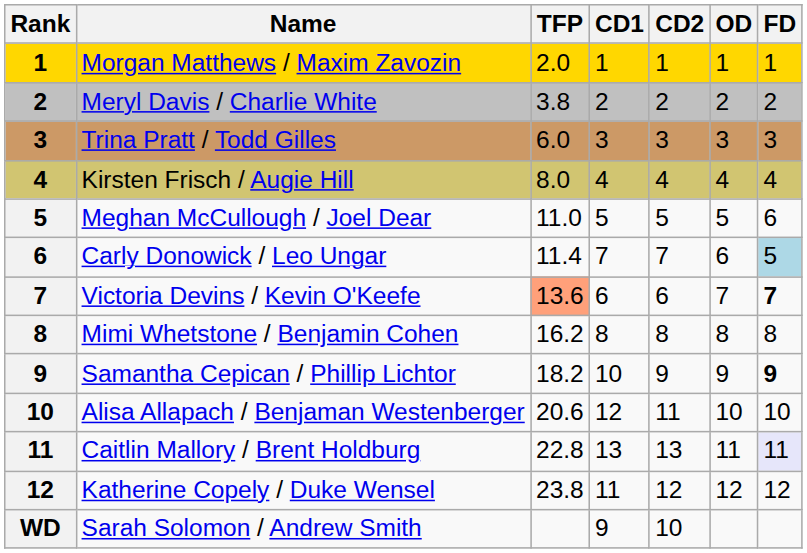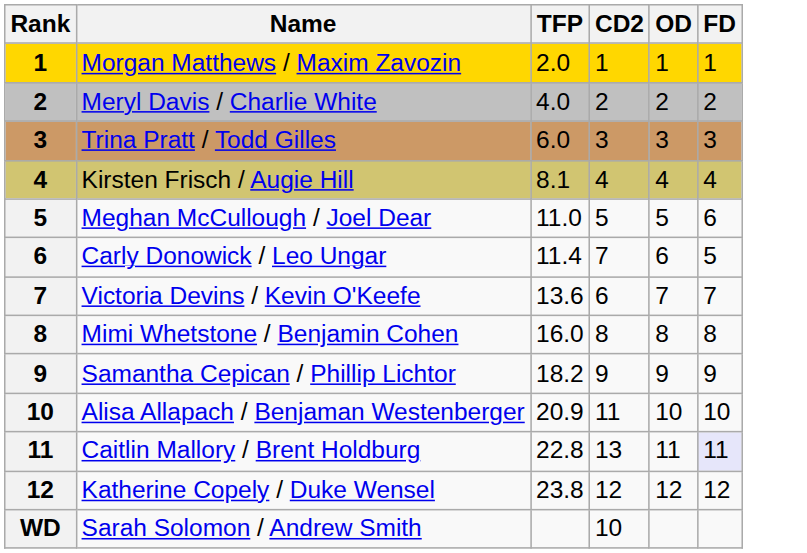 <table class="wikitable">
 <tr>
 <th>Rank</th>
 <th>Name</th>
 <th>TFP</th>
-<th>CD1</th>
 <th>CD2</th>
 <th>OD</th>
 <th>FD</th>
 </tr>
 <tr bgcolor="gold">
 <td align="center"><strong>1</strong></td>
 <td><a href='#'>Morgan Matthews</a> / <a href='#'>Maxim Zavozin</a></td>
 <td>2.0</td>
 <td>1</td>
 <td>1</td>
 <td>1</td>
-<td>1</td>
 </tr>
 <tr bgcolor="silver">
 <td align="center"><strong>2</strong></td>
 <td><a href='#'>Meryl Davis</a> / <a href='#'>Charlie White</a></td>
-<td>3.8</td>
-<td>2</td>
+<td>4.0</td>
 <td>2</td>
 <td>2</td>
 <td>2</td>
 </tr>
 <tr bgcolor="cc9966">
 <td align="center"><strong>3</strong></td>
 <td><a href='#'>Trina Pratt</a> / <a href='#'>Todd Gilles</a></td>
 <td>6.0</td>
 <td>3</td>
 <td>3</td>
 <td>3</td>
-<td>3</td>
 </tr>
 <tr bgcolor="#d1c571">
 <td align="center"><strong>4</strong></td>
 <td>Kirsten Frisch / <a href='#'>Augie Hill</a></td>
-<td>8.0</td>
-<td>4</td>
+<td>8.1</td>
 <td>4</td>
 <td>4</td>
 <td>4</td>
 </tr>
 <tr>
 <th>5</th>
 <td><a href='#'>Meghan McCullough</a> / <a href='#'>Joel Dear</a></td>
 <td>11.0</td>
 <td>5</td>
 <td>5</td>
-<td>5</td>
 <td>6</td>
 </tr>
 <tr>
 <th>6</th>
 <td><a href='#'>Carly Donowick</a> / <a href='#'>Leo Ungar</a></td>
 <td>11.4</td>
 <td>7</td>
-<td>7</td>
 <td>6</td>
-<td style="background: lightblue;">5</td>
+<td>5</td>
 </tr>
 <tr>
 <th>7</th>
 <td><a href='#'>Victoria Devins</a> / <a href='#'>Kevin O'Keefe</a></td>
-<td style="background: lightsalmon;">13.6</td>
-<td>6</td>
+<td>13.6</td>
 <td>6</td>
 <td>7</td>
-<td><strong>7</strong></td>
+<td>7</td>
 </tr>
 <tr>
 <th>8</th>
 <td><a href='#'>Mimi Whetstone</a> / <a href='#'>Benjamin Cohen</a></td>
-<td>16.2</td>
-<td>8</td>
+<td>16.0</td>
 <td>8</td>
 <td>8</td>
 <td>8</td>
 </tr>
 <tr>
 <th>9</th>
 <td><a href='#'>Samantha Cepican</a> / <a href='#'>Phillip Lichtor</a></td>
 <td>18.2</td>
-<td>10</td>
 <td>9</td>
 <td>9</td>
-<td><strong>9</strong></td>
+<td>9</td>
 </tr>
 <tr>
 <th>10</th>
 <td><a href='#'>Alisa Allapach</a> / <a href='#'>Benjaman Westenberger</a></td>
-<td>20.6</td>
-<td>12</td>
+<td>20.9</td>
 <td>11</td>
 <td>10</td>
 <td>10</td>
 </tr>
 <tr>
 <th>11</th>
 <td><a href='#'>Caitlin Mallory</a> / <a href='#'>Brent Holdburg</a></td>
 <td>22.8</td>
 <td>13</td>
-<td>13</td>
 <td>11</td>
 <td style="background: lavender;">11</td>
 </tr>
 <tr>
 <th>12</th>
 <td><a href='#'>Katherine Copely</a> / <a href='#'>Duke Wensel</a></td>
 <td>23.8</td>
-<td>11</td>
 <td>12</td>
 <td>12</td>
 <td>12</td>
 </tr>
 <tr>
 <th>WD</th>
 <td><a href='#'>Sarah Solomon</a> / <a href='#'>Andrew Smith</a></td>
 <td></td>
-<td>9</td>
 <td>10</td>
 <td></td>
 <td></td>
 </tr>
 </table>
